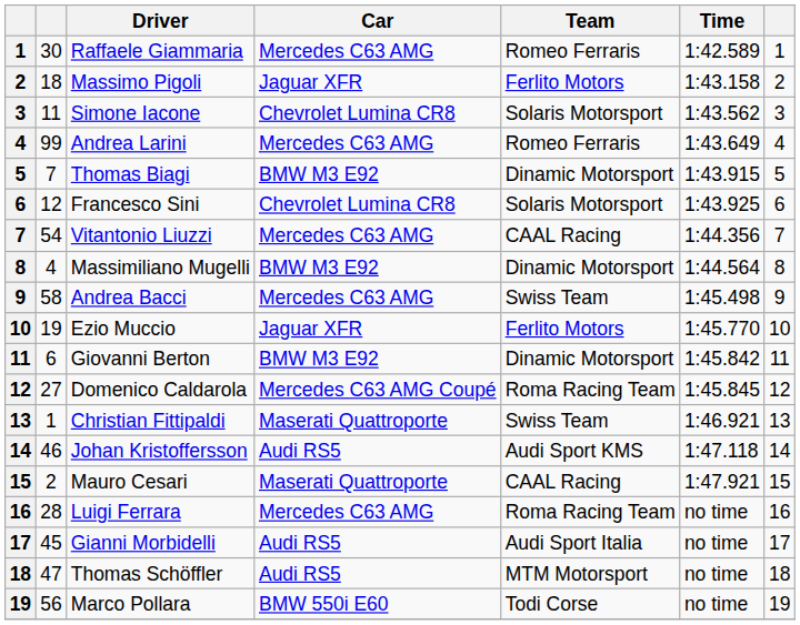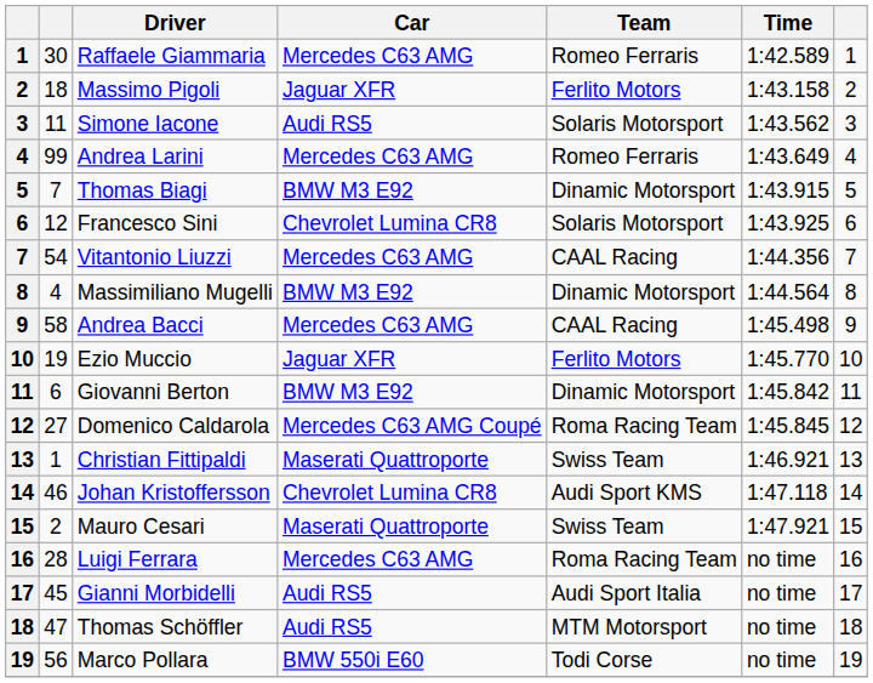 <table class="wikitable sortable" style="font-size:95%">
 <tr>
 <th></th>
 <th></th>
 <th>Driver</th>
 <th>Car</th>
 <th>Team</th>
 <th>Time</th>
 <th></th>
 </tr>
 <tr>
 <th>1</th>
 <td align=center>30</td>
 <td> <a href='#'>Raffaele Giammaria</a></td>
 <td><a href='#'>Mercedes C63 AMG</a></td>
 <td> Romeo Ferraris</td>
 <td>1:42.589</td>
 <td align=center>1</td>
 </tr>
 <tr>
 <th>2</th>
 <td align=center>18</td>
 <td> <a href='#'>Massimo Pigoli</a></td>
 <td><a href='#'>Jaguar XFR</a></td>
 <td> <a href='#'>Ferlito Motors</a></td>
 <td>1:43.158</td>
 <td align=center>2</td>
 </tr>
 <tr>
 <th>3</th>
 <td align=center>11</td>
 <td> <a href='#'>Simone Iacone</a></td>
-<td><a href='#'>Chevrolet Lumina CR8</a></td>
+<td><a href='#'>Audi RS5</a></td>
 <td> Solaris Motorsport</td>
 <td>1:43.562</td>
 <td align=center>3</td>
 </tr>
 <tr>
 <th>4</th>
 <td align=center>99</td>
 <td> <a href='#'>Andrea Larini</a></td>
 <td><a href='#'>Mercedes C63 AMG</a></td>
 <td> Romeo Ferraris</td>
 <td>1:43.649</td>
 <td align=center>4</td>
 </tr>
 <tr>
 <th>5</th>
 <td align=center>7</td>
 <td> <a href='#'>Thomas Biagi</a></td>
 <td><a href='#'>BMW M3 E92</a></td>
 <td> Dinamic Motorsport</td>
 <td>1:43.915</td>
 <td align=center>5</td>
 </tr>
 <tr>
 <th>6</th>
 <td align=center>12</td>
 <td> Francesco Sini</td>
 <td><a href='#'>Chevrolet Lumina CR8</a></td>
 <td> Solaris Motorsport</td>
 <td>1:43.925</td>
 <td align=center>6</td>
 </tr>
 <tr>
 <th>7</th>
 <td align=center>54</td>
 <td> <a href='#'>Vitantonio Liuzzi</a></td>
 <td><a href='#'>Mercedes C63 AMG</a></td>
 <td> CAAL Racing</td>
 <td>1:44.356</td>
 <td align=center>7</td>
 </tr>
 <tr>
 <th>8</th>
 <td align=center>4</td>
 <td> Massimiliano Mugelli</td>
 <td><a href='#'>BMW M3 E92</a></td>
 <td> Dinamic Motorsport</td>
 <td>1:44.564</td>
 <td align=center>8</td>
 </tr>
 <tr>
 <th>9</th>
 <td align=center>58</td>
 <td> <a href='#'>Andrea Bacci</a></td>
 <td><a href='#'>Mercedes C63 AMG</a></td>
-<td> Swiss Team</td>
+<td> CAAL Racing</td>
 <td>1:45.498</td>
 <td align=center>9</td>
 </tr>
 <tr>
 <th>10</th>
 <td align=center>19</td>
 <td> Ezio Muccio</td>
 <td><a href='#'>Jaguar XFR</a></td>
 <td> <a href='#'>Ferlito Motors</a></td>
 <td>1:45.770</td>
 <td align=center>10</td>
 </tr>
 <tr>
 <th>11</th>
 <td align=center>6</td>
 <td> Giovanni Berton</td>
 <td><a href='#'>BMW M3 E92</a></td>
 <td> Dinamic Motorsport</td>
 <td>1:45.842</td>
 <td align=center>11</td>
 </tr>
 <tr>
 <th>12</th>
 <td align=center>27</td>
 <td> Domenico Caldarola</td>
 <td><a href='#'>Mercedes C63 AMG Coupé</a></td>
 <td> Roma Racing Team</td>
 <td>1:45.845</td>
 <td align=center>12</td>
 </tr>
 <tr>
 <th>13</th>
 <td align=center>1</td>
 <td> <a href='#'>Christian Fittipaldi</a></td>
 <td><a href='#'>Maserati Quattroporte</a></td>
 <td> Swiss Team</td>
 <td>1:46.921</td>
 <td align=center>13</td>
 </tr>
 <tr>
 <th>14</th>
 <td align=center>46</td>
 <td> <a href='#'>Johan Kristoffersson</a></td>
-<td><a href='#'>Audi RS5</a></td>
+<td><a href='#'>Chevrolet Lumina CR8</a></td>
 <td> Audi Sport KMS</td>
 <td>1:47.118</td>
 <td align=center>14</td>
 </tr>
 <tr>
 <th>15</th>
 <td align=center>2</td>
 <td> Mauro Cesari</td>
 <td><a href='#'>Maserati Quattroporte</a></td>
-<td> CAAL Racing</td>
+<td> Swiss Team</td>
 <td>1:47.921</td>
 <td align=center>15</td>
 </tr>
 <tr>
 <th>16</th>
 <td align=center>28</td>
 <td> <a href='#'>Luigi Ferrara</a></td>
 <td><a href='#'>Mercedes C63 AMG</a></td>
 <td> Roma Racing Team</td>
 <td>no time</td>
 <td align=center>16</td>
 </tr>
 <tr>
 <th>17</th>
 <td align=center>45</td>
 <td> <a href='#'>Gianni Morbidelli</a></td>
 <td><a href='#'>Audi RS5</a></td>
 <td> Audi Sport Italia</td>
 <td>no time</td>
 <td align=center>17</td>
 </tr>
 <tr>
 <th>18</th>
 <td align=center>47</td>
 <td> Thomas Schöffler</td>
 <td><a href='#'>Audi RS5</a></td>
 <td> MTM Motorsport</td>
 <td>no time</td>
 <td align=center>18</td>
 </tr>
 <tr>
 <th>19</th>
 <td align=center>56</td>
 <td> Marco Pollara</td>
 <td><a href='#'>BMW 550i E60</a></td>
 <td> Todi Corse</td>
 <td>no time</td>
 <td align=center>19</td>
 </tr>
 <tr>
 </tr>
 </table>
